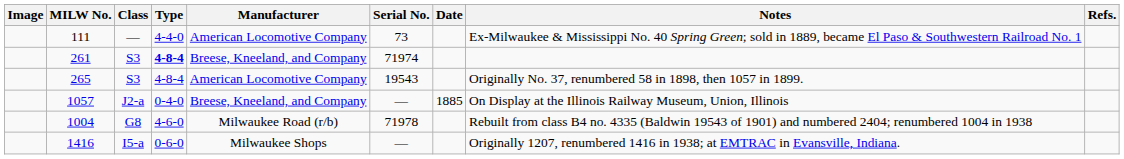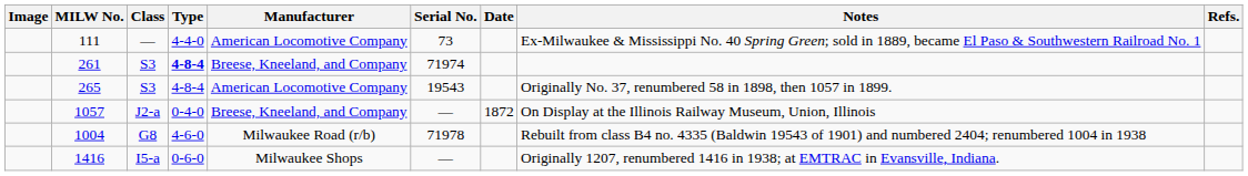 <table class=wikitable sortable style=text-align:center>
 <tr>
 <th>Image</th>
 <th>MILW No.</th>
 <th>Class</th>
 <th>Type</th>
 <th>Manufacturer</th>
 <th>Serial No.</th>
 <th>Date</th>
 <th>Notes</th>
 <th>Refs.</th>
 </tr>
 <tr>
 <td></td>
 <td>111</td>
 <td>—</td>
 <td><a href='#'>4-4-0</a></td>
 <td><a href='#'>American Locomotive Company</a></td>
 <td>73</td>
 <td></td>
 <td align="left">Ex-Milwaukee & Mississippi No. 40 <em>Spring Green</em>; sold in 1889, became <a href='#'>El Paso & Southwestern Railroad No. 1</a></td>
 <td></td>
 </tr>
 <tr>
 <td></td>
 <td><a href='#'>261</a></td>
 <td><a href='#'>S3</a></td>
 <td><strong><a href='#'>4-8-4</a></strong></td>
 <td><a href='#'>Breese, Kneeland, and Company</a></td>
 <td>71974</td>
 <td></td>
 <td align="left"></td>
 <td></td>
 </tr>
 <tr>
 <td></td>
 <td><a href='#'>265</a></td>
 <td><a href='#'>S3</a></td>
 <td><a href='#'>4-8-4</a></td>
 <td><a href='#'>American Locomotive Company</a></td>
 <td>19543</td>
 <td></td>
 <td align="left">Originally No. 37, renumbered 58 in 1898, then 1057 in 1899.</td>
 <td></td>
 </tr>
 <tr>
 <td></td>
 <td><a href='#'>1057</a></td>
 <td><a href='#'>J2-a</a></td>
 <td><a href='#'>0-4-0</a></td>
 <td><a href='#'>Breese, Kneeland, and Company</a></td>
 <td>—</td>
-<td>1885</td>
+<td>1872</td>
 <td align="left">On Display at the Illinois Railway Museum, Union, Illinois</td>
 <td></td>
 </tr>
 <tr>
 <td></td>
 <td><a href='#'>1004</a></td>
 <td><a href='#'>G8</a></td>
 <td><a href='#'>4-6-0</a></td>
 <td>Milwaukee Road (r/b)</td>
 <td>71978</td>
 <td></td>
 <td align="left">Rebuilt from class B4 no. 4335 (Baldwin 19543 of 1901) and numbered 2404; renumbered 1004 in 1938</td>
 <td></td>
 </tr>
 <tr>
 <td></td>
 <td><a href='#'>1416</a></td>
 <td><a href='#'>I5-a</a></td>
 <td><a href='#'>0-6-0</a></td>
 <td>Milwaukee Shops</td>
 <td>—</td>
 <td></td>
 <td align="left">Originally 1207, renumbered 1416 in 1938; at <a href='#'>EMTRAC</a> in <a href='#'>Evansville, Indiana</a>.</td>
 <td></td>
 </tr>
 </table>
